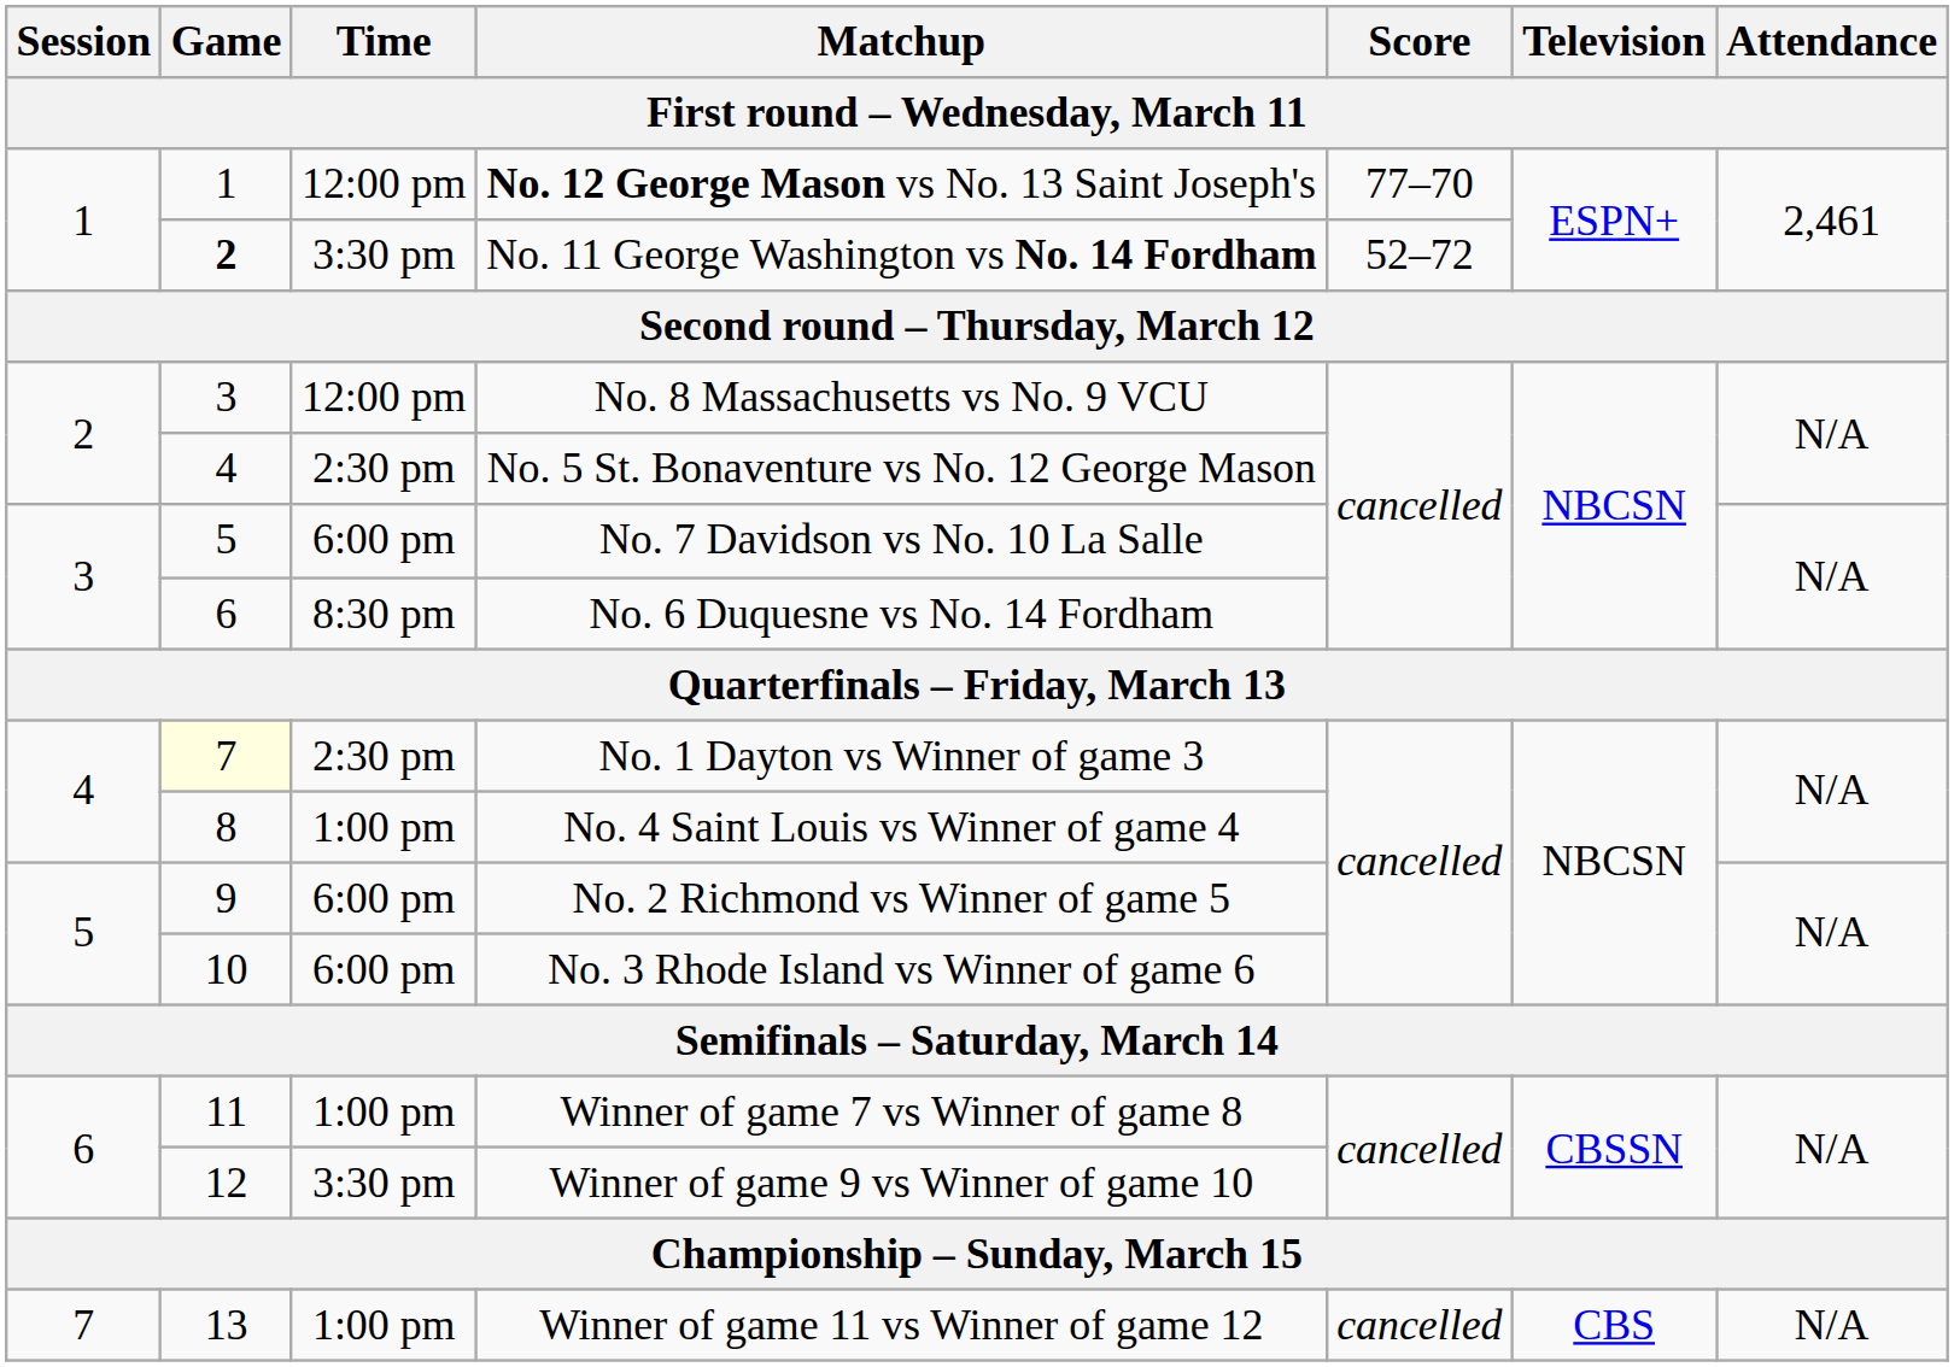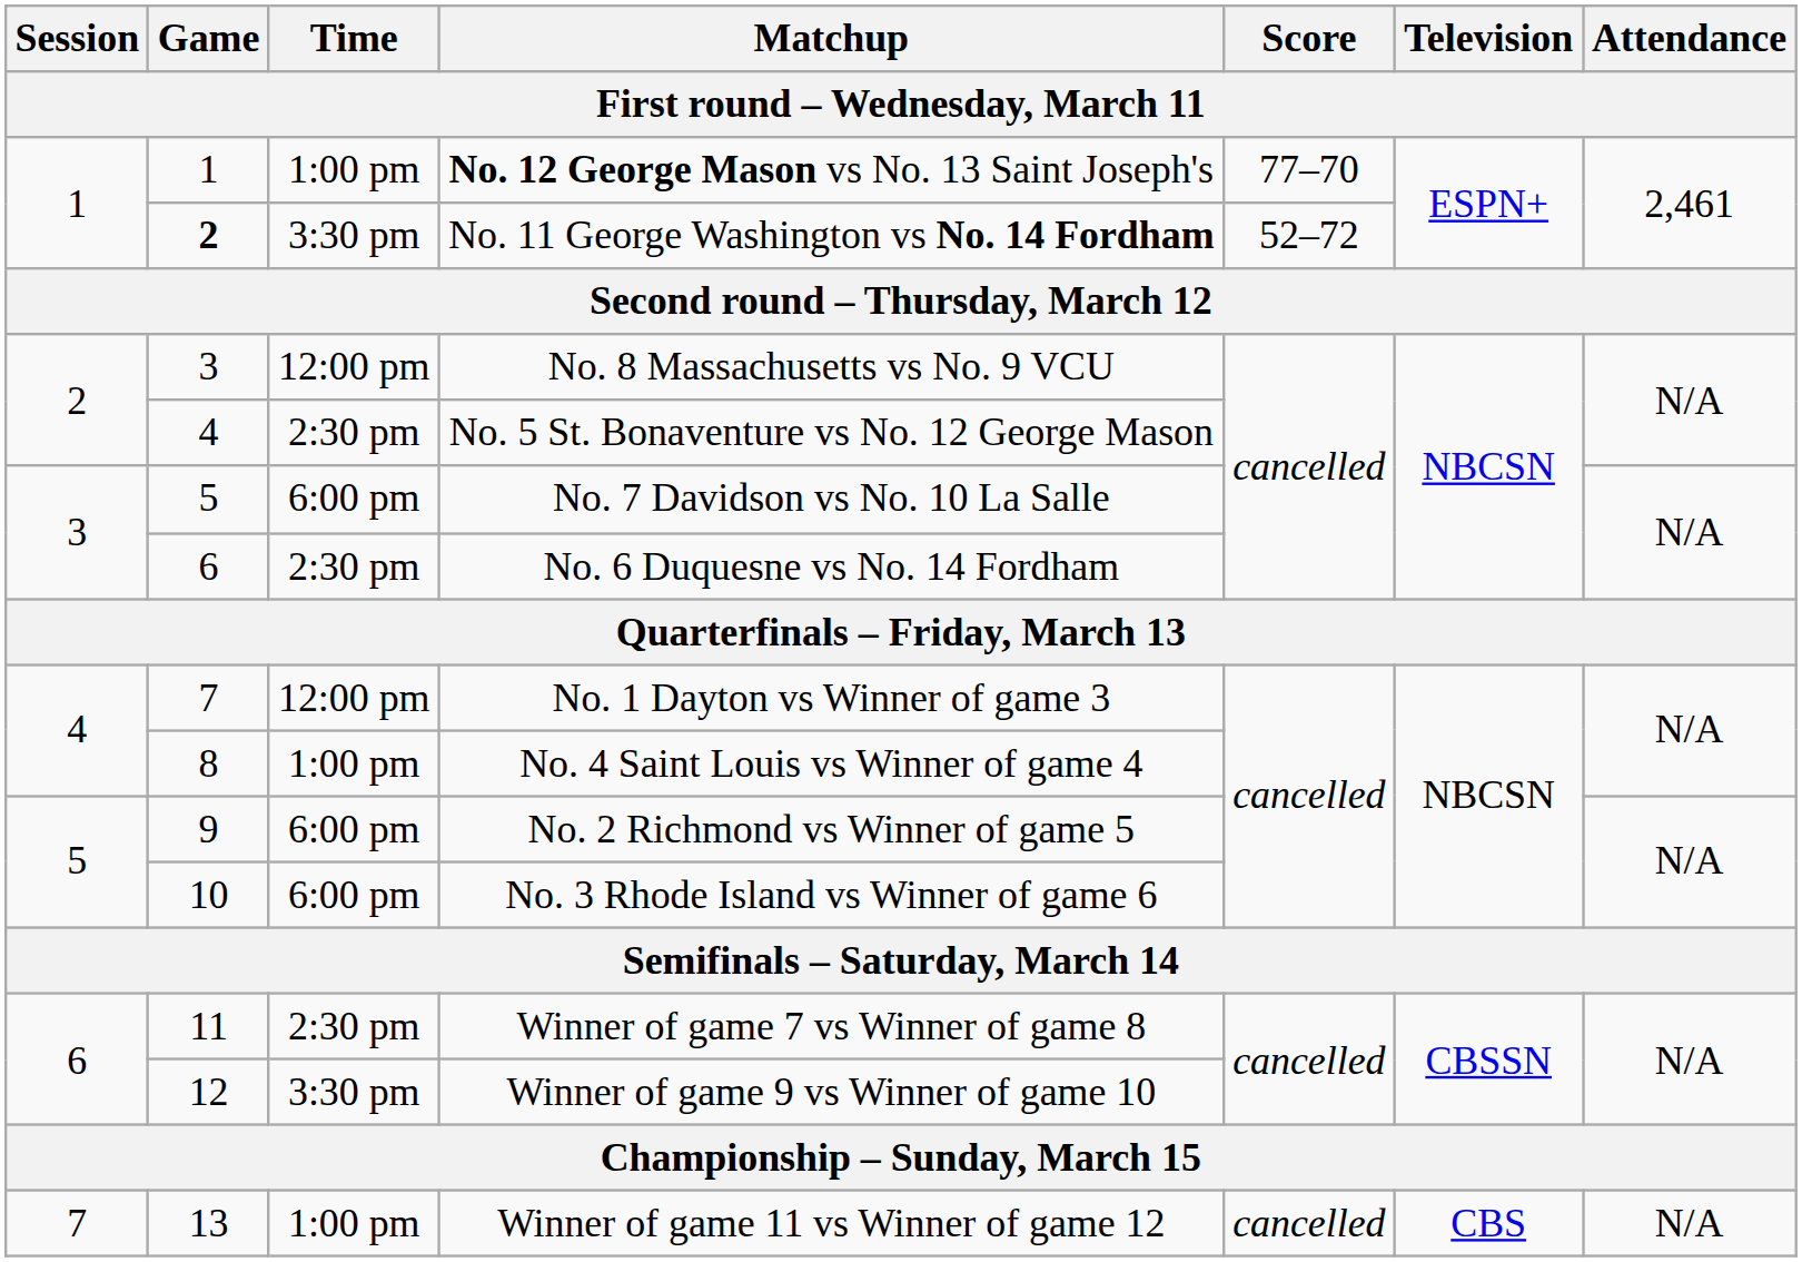 <table class="wikitable" style="font-size: 95%; text-align:center">
 <tr>
 <th>Session</th>
 <th>Game</th>
 <th>Time</th>
 <th>Matchup</th>
 <th>Score</th>
 <th>Television</th>
 <th>Attendance</th>
 </tr>
 <tr>
 <th colspan=7>First round – Wednesday, March 11</th>
 </tr>
 <tr>
 <td rowspan=2>1</td>
 <td>1</td>
-<td>12:00 pm</td>
+<td>1:00 pm</td>
 <td><strong>No. 12 George Mason</strong> vs No. 13 Saint Joseph's</td>
 <td>77–70</td>
 <td rowspan=2><a href='#'>ESPN+</a></td>
 <td rowspan=2>2,461</td>
 </tr>
 <tr>
 <td><strong>2</strong></td>
 <td>3:30 pm</td>
 <td>No. 11 George Washington vs <strong>No. 14 Fordham</strong></td>
 <td>52–72</td>
 </tr>
 <tr>
 <th colspan=7>Second round – Thursday, March 12</th>
 </tr>
 <tr>
 <td rowspan=2>2</td>
 <td>3</td>
 <td>12:00 pm</td>
 <td>No. 8 Massachusetts vs No. 9 VCU</td>
 <td rowspan=4><em>cancelled</em></td>
 <td rowspan=4><a href='#'>NBCSN</a></td>
 <td rowspan=2>N/A</td>
 </tr>
 <tr>
 <td>4</td>
 <td>2:30 pm</td>
 <td>No. 5 St. Bonaventure vs No. 12 George Mason</td>
 </tr>
 <tr>
 <td rowspan=2>3</td>
 <td>5</td>
 <td>6:00 pm</td>
 <td>No. 7 Davidson vs No. 10 La Salle</td>
 <td rowspan=2>N/A</td>
 </tr>
 <tr>
 <td>6</td>
-<td>8:30 pm</td>
+<td>2:30 pm</td>
 <td>No. 6 Duquesne vs No. 14 Fordham</td>
 </tr>
 <tr>
 <th colspan=7>Quarterfinals – Friday, March 13</th>
 </tr>
 <tr>
 <td rowspan=2>4</td>
-<td style="background: lightyellow;">7</td>
-<td>2:30 pm</td>
+<td>7</td>
+<td>12:00 pm</td>
 <td>No. 1 Dayton vs Winner of game 3</td>
 <td rowspan=4><em>cancelled</em></td>
 <td rowspan=4>NBCSN</td>
 <td rowspan=2>N/A</td>
 </tr>
 <tr>
 <td>8</td>
 <td>1:00 pm</td>
 <td>No. 4 Saint Louis vs Winner of game 4</td>
 </tr>
 <tr>
 <td rowspan=2>5</td>
 <td>9</td>
 <td>6:00 pm</td>
 <td>No. 2 Richmond vs Winner of game 5</td>
 <td rowspan=2>N/A</td>
 </tr>
 <tr>
 <td>10</td>
 <td>6:00 pm</td>
 <td>No. 3 Rhode Island vs Winner of game 6</td>
 </tr>
 <tr>
 <th colspan=7>Semifinals – Saturday, March 14</th>
 </tr>
 <tr>
 <td rowspan=2>6</td>
 <td>11</td>
-<td>1:00 pm</td>
+<td>2:30 pm</td>
 <td>Winner of game 7 vs Winner of game 8</td>
 <td rowspan=2><em>cancelled</em></td>
 <td rowspan=2><a href='#'>CBSSN</a></td>
 <td rowspan=2>N/A</td>
 </tr>
 <tr>
 <td>12</td>
 <td>3:30 pm</td>
 <td>Winner of game 9 vs Winner of game 10</td>
 </tr>
 <tr>
 <th colspan=7>Championship – Sunday, March 15</th>
 </tr>
 <tr>
 <td>7</td>
 <td>13</td>
 <td>1:00 pm</td>
 <td>Winner of game 11 vs Winner of game 12</td>
 <td><em>cancelled</em></td>
 <td><a href='#'>CBS</a></td>
 <td>N/A</td>
 </tr>
 </table>
